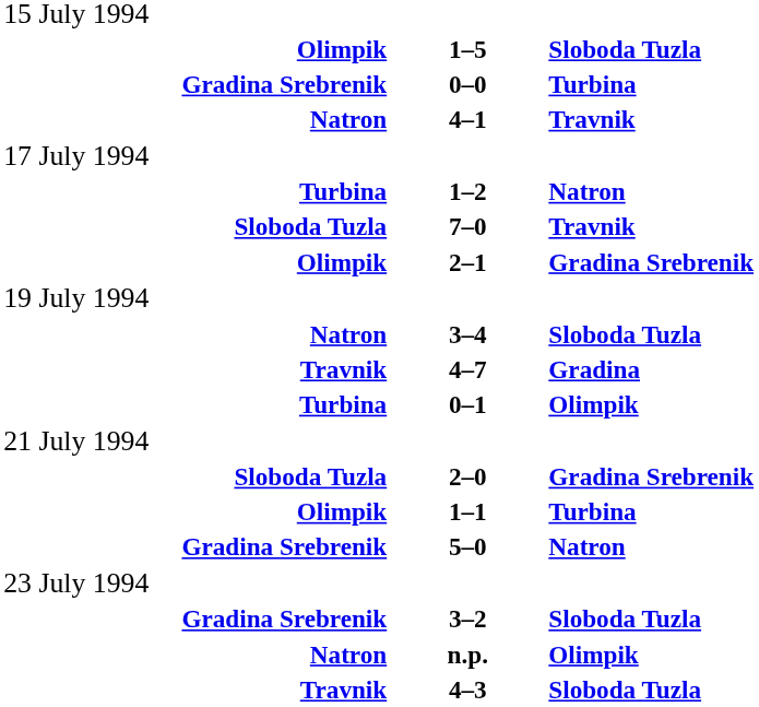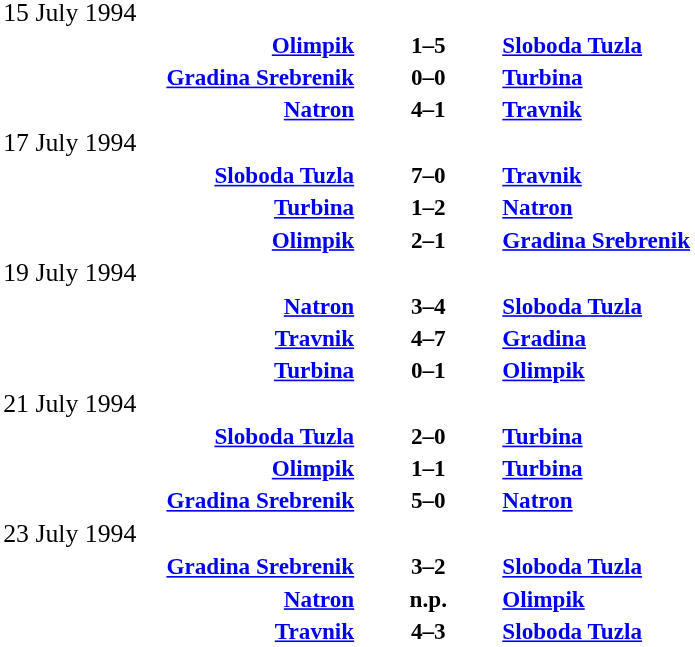 <table width=100% cellspacing=1>
 <tr>
 <th width=25%></th>
 <th width=10%></th>
 <th></th>
 </tr>
 <tr>
 <td>15 July 1994</td>
 </tr>
 <tr style=font-size:90%>
 <td align=right><strong><a href='#'>Olimpik</a></strong></td>
 <td align=center><strong>1–5</strong></td>
 <td><strong><a href='#'>Sloboda Tuzla</a></strong></td>
 </tr>
 <tr style=font-size:90%>
 <td align=right><strong><a href='#'>Gradina Srebrenik</a></strong></td>
 <td align=center><strong>0–0</strong></td>
 <td><strong><a href='#'>Turbina</a></strong></td>
 </tr>
 <tr style=font-size:90%>
 <td align=right><strong><a href='#'>Natron</a></strong></td>
 <td align=center><strong>4–1</strong></td>
 <td><strong><a href='#'>Travnik</a></strong></td>
 </tr>
 <tr>
 <td>17 July 1994</td>
 </tr>
 <tr style=font-size:90%>
+<td align=right><strong><a href='#'>Sloboda Tuzla</a></strong></td>
+<td align=center><strong>7–0</strong></td>
+<td><strong><a href='#'>Travnik</a></strong></td>
+</tr>
+<tr style=font-size:90%>
 <td align=right><strong><a href='#'>Turbina</a></strong></td>
 <td align=center><strong>1–2</strong></td>
 <td><strong><a href='#'>Natron</a></strong></td>
-</tr>
-<tr style=font-size:90%>
-<td align=right><strong><a href='#'>Sloboda Tuzla</a></strong></td>
-<td align=center><strong>7–0</strong></td>
-<td><strong><a href='#'>Travnik</a></strong></td>
 </tr>
 <tr style=font-size:90%>
 <td align=right><strong><a href='#'>Olimpik</a></strong></td>
 <td align=center><strong>2–1</strong></td>
 <td><strong><a href='#'>Gradina Srebrenik</a></strong></td>
 </tr>
 <tr>
 <td>19 July 1994</td>
 </tr>
 <tr style=font-size:90%>
 <td align=right><strong><a href='#'>Natron</a></strong></td>
 <td align=center><strong>3–4</strong></td>
 <td><strong><a href='#'>Sloboda Tuzla</a></strong></td>
 </tr>
 <tr style=font-size:90%>
 <td align=right><strong><a href='#'>Travnik</a></strong></td>
 <td align=center><strong>4–7</strong></td>
 <td><strong><a href='#'>Gradina</a></strong></td>
 </tr>
 <tr style=font-size:90%>
 <td align=right><strong><a href='#'>Turbina</a></strong></td>
 <td align=center><strong>0–1</strong></td>
 <td><strong><a href='#'>Olimpik</a></strong></td>
 </tr>
 <tr>
 <td>21 July 1994</td>
 </tr>
 <tr style=font-size:90%>
 <td align=right><strong><a href='#'>Sloboda Tuzla</a></strong></td>
 <td align=center><strong>2–0</strong></td>
-<td><strong><a href='#'>Gradina Srebrenik</a></strong></td>
+<td><strong><a href='#'>Turbina</a></strong></td>
 </tr>
 <tr style=font-size:90%>
 <td align=right><strong><a href='#'>Olimpik</a></strong></td>
 <td align=center><strong>1–1</strong></td>
 <td><strong><a href='#'>Turbina</a></strong></td>
 </tr>
 <tr style=font-size:90%>
 <td align=right><strong><a href='#'>Gradina Srebrenik</a></strong></td>
 <td align=center><strong>5–0</strong></td>
 <td><strong><a href='#'>Natron</a></strong></td>
 </tr>
 <tr>
 <td>23 July 1994</td>
 </tr>
 <tr style=font-size:90%>
 <td align=right><strong><a href='#'>Gradina Srebrenik</a></strong></td>
 <td align=center><strong>3–2</strong></td>
 <td><strong><a href='#'>Sloboda Tuzla</a></strong></td>
 </tr>
 <tr style=font-size:90%>
 <td align=right><strong><a href='#'>Natron</a></strong></td>
 <td align=center><strong>n.p.</strong></td>
 <td><strong><a href='#'>Olimpik</a></strong></td>
 </tr>
 <tr style=font-size:90%>
 <td align=right><strong><a href='#'>Travnik</a></strong></td>
 <td align=center><strong>4–3</strong></td>
 <td><strong><a href='#'>Sloboda Tuzla</a></strong></td>
 </tr>
 </table>
